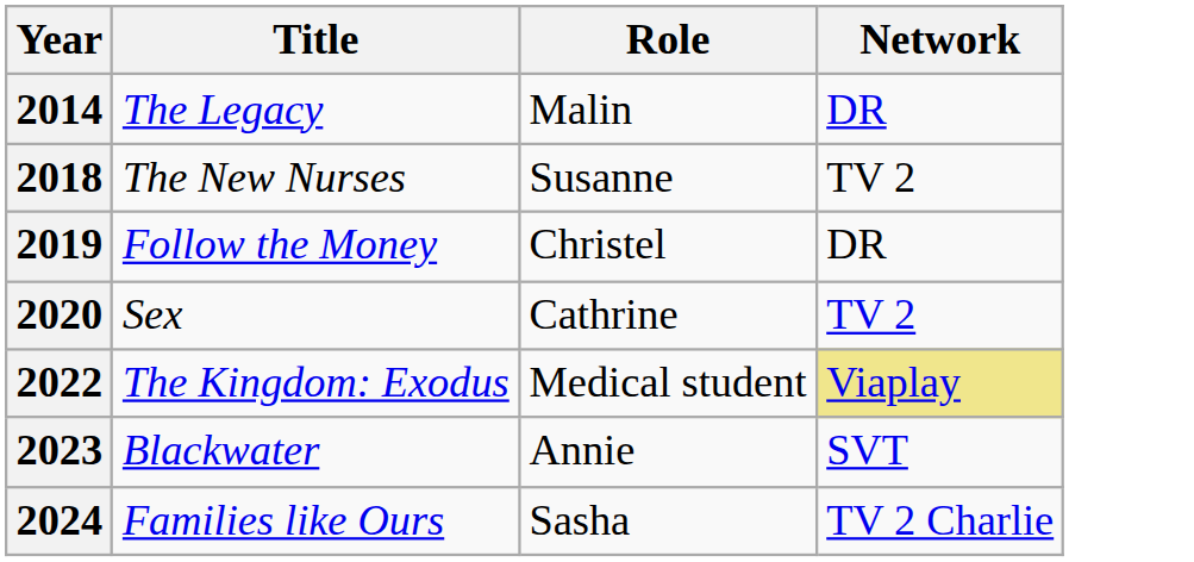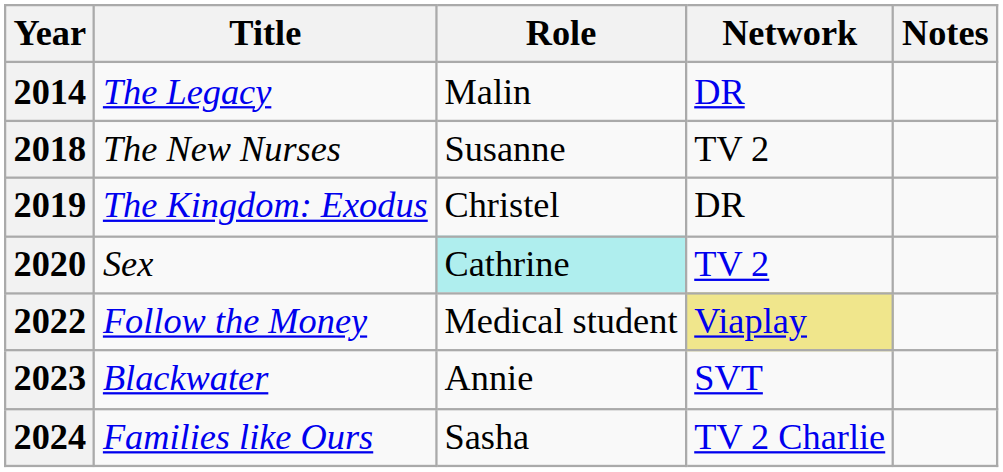 <table class="wikitable plainrowheaders sortable">
 <tr>
 <th scope="col">Year</th>
 <th scope="col">Title</th>
 <th scope="col">Role</th>
 <th scope="col">Network</th>
+<th scope="col" class="unsortable">Notes</th>
 </tr>
 <tr>
 <th scope="row">2014</th>
 <td><em><a href='#'>The Legacy</a></em></td>
 <td>Malin</td>
 <td><a href='#'>DR</a></td>
+<td></td>
 </tr>
 <tr>
 <th scope="row">2018</th>
 <td><em>The New Nurses</em></td>
 <td>Susanne</td>
 <td>TV 2</td>
+<td></td>
 </tr>
 <tr>
 <th scope="row">2019</th>
-<td><em><a href='#'>Follow the Money</a></em></td>
+<td><em><a href='#'>The Kingdom: Exodus</a></em></td>
 <td>Christel</td>
 <td>DR</td>
+<td></td>
 </tr>
 <tr>
 <th scope="row">2020</th>
 <td><em>Sex</em></td>
-<td>Cathrine</td>
+<td style="background: paleturquoise;">Cathrine</td>
 <td><a href='#'>TV 2</a></td>
+<td></td>
 </tr>
 <tr>
 <th scope="row">2022</th>
-<td><em><a href='#'>The Kingdom: Exodus</a></em></td>
+<td><em><a href='#'>Follow the Money</a></em></td>
 <td>Medical student</td>
 <td style="background: khaki;"><a href='#'>Viaplay</a></td>
+<td></td>
 </tr>
 <tr>
 <th scope="row">2023</th>
 <td><em><a href='#'>Blackwater</a></em></td>
 <td>Annie</td>
 <td><a href='#'>SVT</a></td>
+<td></td>
 </tr>
 <tr>
 <th scope="row">2024</th>
 <td><em><a href='#'>Families like Ours</a></em></td>
 <td>Sasha</td>
 <td><a href='#'>TV 2 Charlie</a></td>
+<td></td>
 </tr>
 </table>
